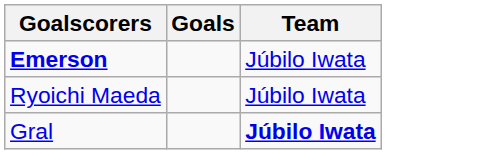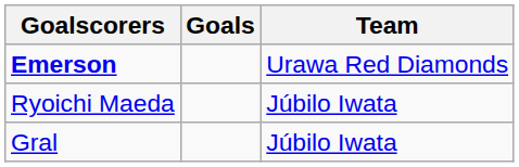 <table class="wikitable sortable" style="font-size: 95%;">
 <tr>
 <th>Goalscorers</th>
 <th>Goals</th>
 <th>Team</th>
 </tr>
 <tr>
 <td> <strong><a href='#'>Emerson</a></strong></td>
 <td></td>
-<td><a href='#'>Júbilo Iwata</a></td>
+<td><a href='#'>Urawa Red Diamonds</a></td>
 </tr>
 <tr>
 <td> <a href='#'>Ryoichi Maeda</a></td>
 <td></td>
 <td><a href='#'>Júbilo Iwata</a></td>
 </tr>
 <tr>
 <td> <a href='#'>Gral</a></td>
 <td></td>
-<td><strong><a href='#'>Júbilo Iwata</a></strong></td>
+<td><a href='#'>Júbilo Iwata</a></td>
 </tr>
 </table>
